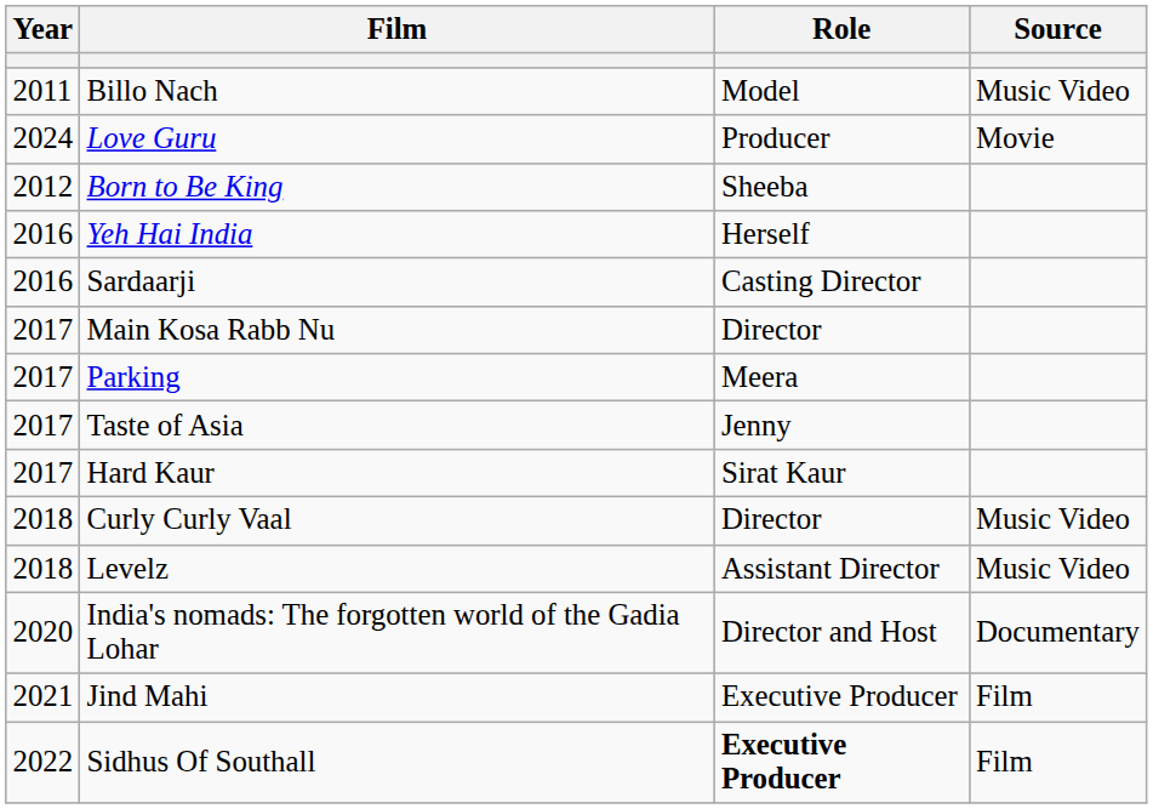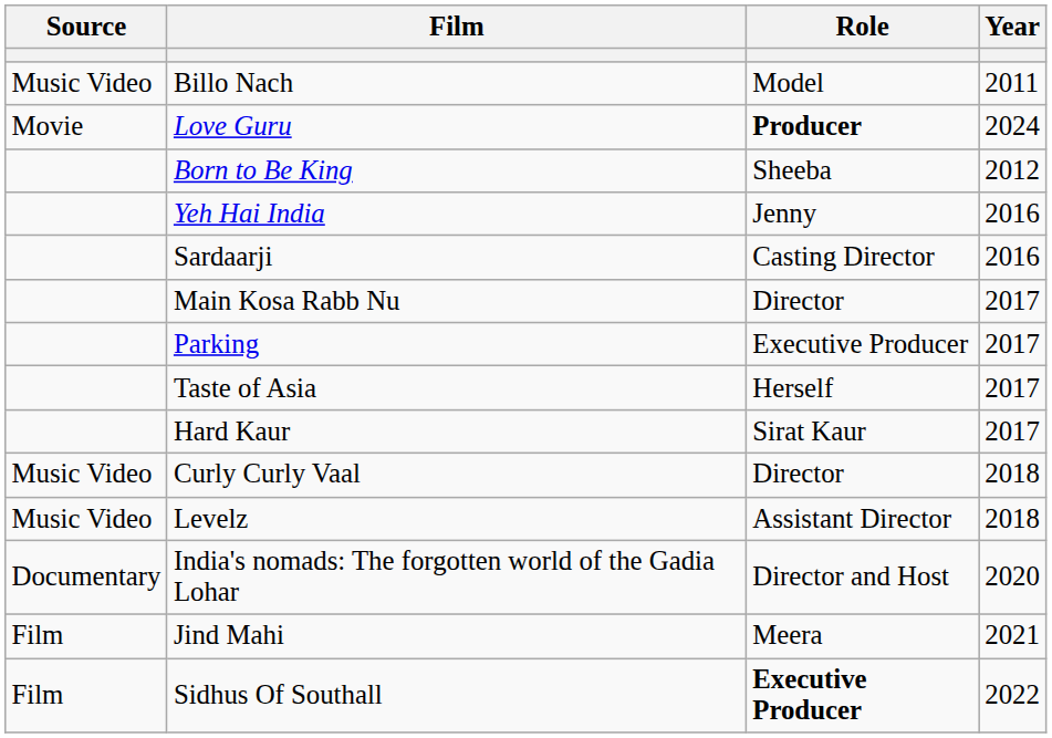 <table class="wikitable sortable">
 <tr>
-<th>Year</th>
+<th class="unsortable">Source</th>
 <th>Film</th>
 <th>Role</th>
-<th class="unsortable">Source</th>
+<th>Year</th>
 </tr>
 <tr>
 <th></th>
 <th></th>
 <th></th>
 <th></th>
 </tr>
 <tr>
-<td>2011</td>
+<td>Music Video</td>
 <td>Billo Nach</td>
 <td>Model</td>
-<td>Music Video</td>
+<td>2011</td>
 </tr>
 <tr>
+<td>Movie</td>
+<td><em><a href='#'>Love Guru</a></em></td>
+<td><strong>Producer</strong></td>
 <td>2024</td>
-<td><em><a href='#'>Love Guru</a></em></td>
-<td>Producer</td>
-<td>Movie</td>
 </tr>
 <tr>
-<td>2012</td>
+<td></td>
 <td><em><a href='#'>Born to Be King</a></em></td>
 <td>Sheeba</td>
-<td></td>
+<td>2012</td>
 </tr>
 <tr>
+<td></td>
+<td><em><a href='#'>Yeh Hai India</a></em></td>
+<td>Jenny</td>
 <td>2016</td>
-<td><em><a href='#'>Yeh Hai India</a></em></td>
-<td>Herself</td>
-<td></td>
 </tr>
 <tr>
-<td>2016</td>
+<td></td>
 <td>Sardaarji</td>
 <td>Casting Director</td>
-<td></td>
+<td>2016</td>
 </tr>
 <tr>
-<td>2017</td>
+<td></td>
 <td>Main Kosa Rabb Nu</td>
 <td>Director</td>
-<td></td>
+<td>2017</td>
 </tr>
 <tr>
+<td></td>
+<td><a href='#'>Parking</a></td>
+<td>Executive Producer</td>
 <td>2017</td>
-<td><a href='#'>Parking</a></td>
-<td>Meera</td>
-<td></td>
 </tr>
 <tr>
+<td></td>
+<td>Taste of Asia</td>
+<td>Herself</td>
 <td>2017</td>
-<td>Taste of Asia</td>
-<td>Jenny</td>
-<td></td>
 </tr>
 <tr>
-<td>2017</td>
+<td></td>
 <td>Hard Kaur</td>
 <td>Sirat Kaur<br></td>
-<td></td>
+<td>2017</td>
 </tr>
 <tr>
-<td>2018</td>
+<td>Music Video</td>
 <td>Curly Curly Vaal</td>
 <td>Director</td>
-<td>Music Video</td>
+<td>2018</td>
 </tr>
 <tr>
-<td>2018</td>
+<td>Music Video</td>
 <td>Levelz</td>
 <td>Assistant Director</td>
-<td>Music Video</td>
+<td>2018</td>
 </tr>
 <tr>
-<td>2020</td>
+<td>Documentary </td>
 <td>India's nomads: The forgotten world of the Gadia Lohar</td>
 <td>Director and Host</td>
-<td>Documentary </td>
+<td>2020</td>
 </tr>
 <tr>
+<td>Film</td>
+<td>Jind Mahi</td>
+<td>Meera</td>
 <td>2021</td>
-<td>Jind Mahi</td>
-<td>Executive Producer</td>
-<td>Film</td>
 </tr>
 <tr>
-<td>2022</td>
+<td>Film</td>
 <td>Sidhus Of Southall</td>
 <td><strong>Executive Producer</strong></td>
-<td>Film</td>
+<td>2022</td>
 </tr>
 </table>
